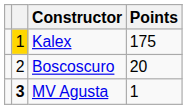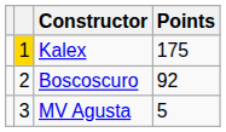 <table class="wikitable" style="font-size: 85%;">
 <tr>
 <th></th>
 <th></th>
 <th>Constructor</th>
 <th>Points</th>
 </tr>
 <tr>
 <td></td>
 <td align=center style="background: gold;">1</td>
 <td> <a href='#'>Kalex</a></td>
 <td align=left>175</td>
 </tr>
 <tr>
 <td></td>
 <td align=center>2</td>
 <td> <a href='#'>Boscoscuro</a></td>
-<td align=left>20</td>
+<td align=left>92</td>
 </tr>
 <tr>
 <td></td>
-<td align=center><strong>3</strong></td>
+<td align=center>3</td>
 <td> <a href='#'>MV Agusta</a></td>
-<td align=left>1</td>
+<td align=left>5</td>
 </tr>
 </table>
